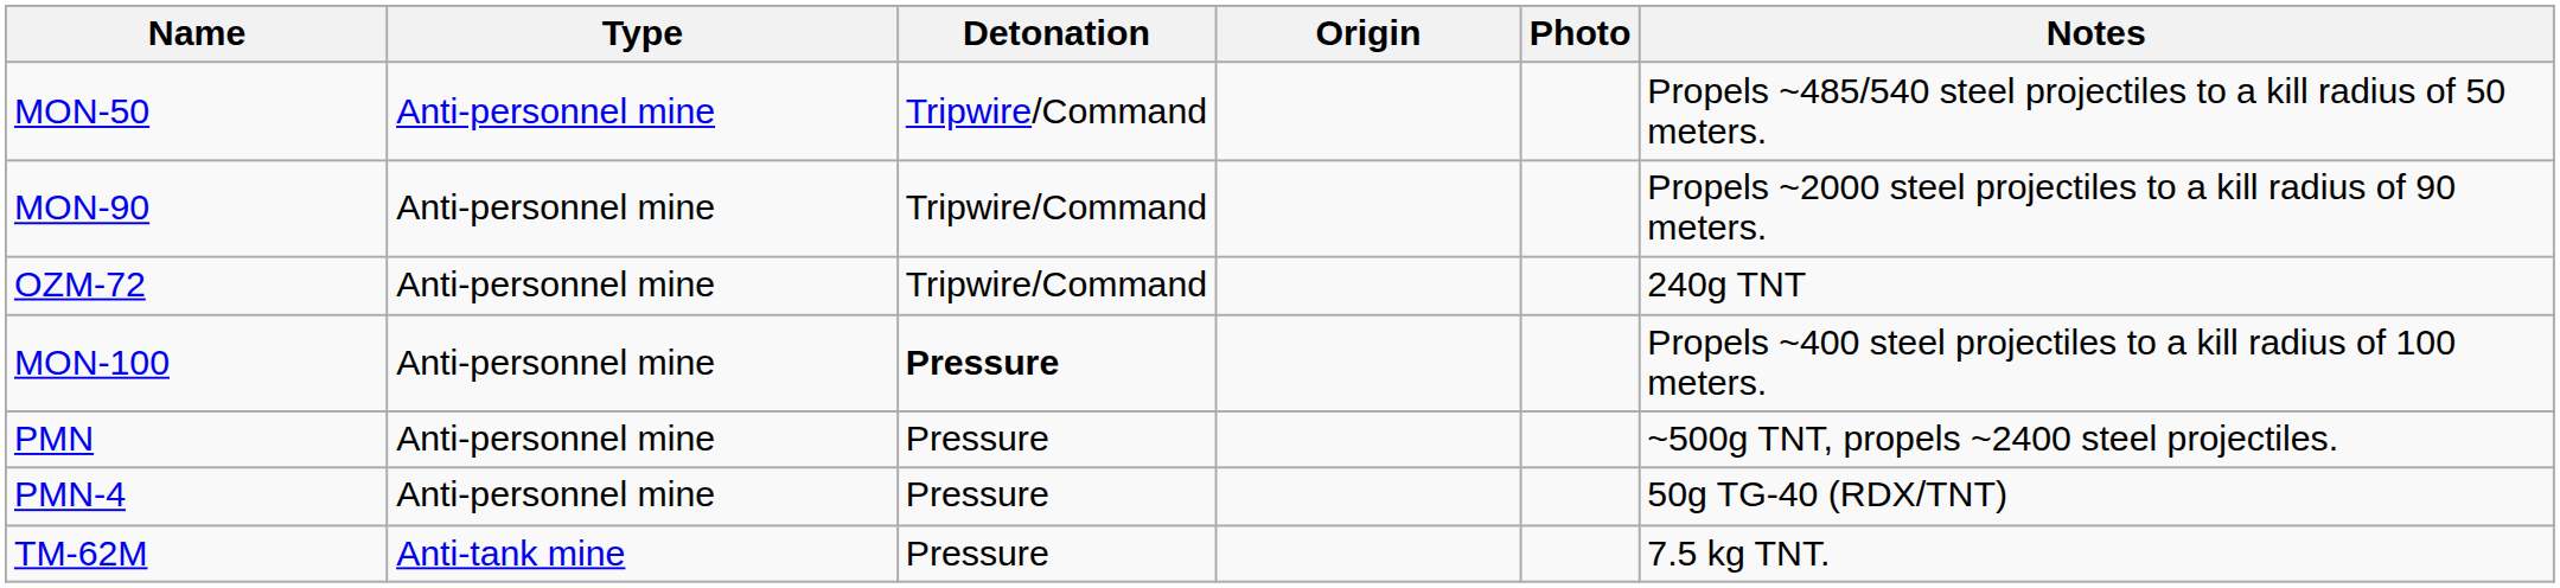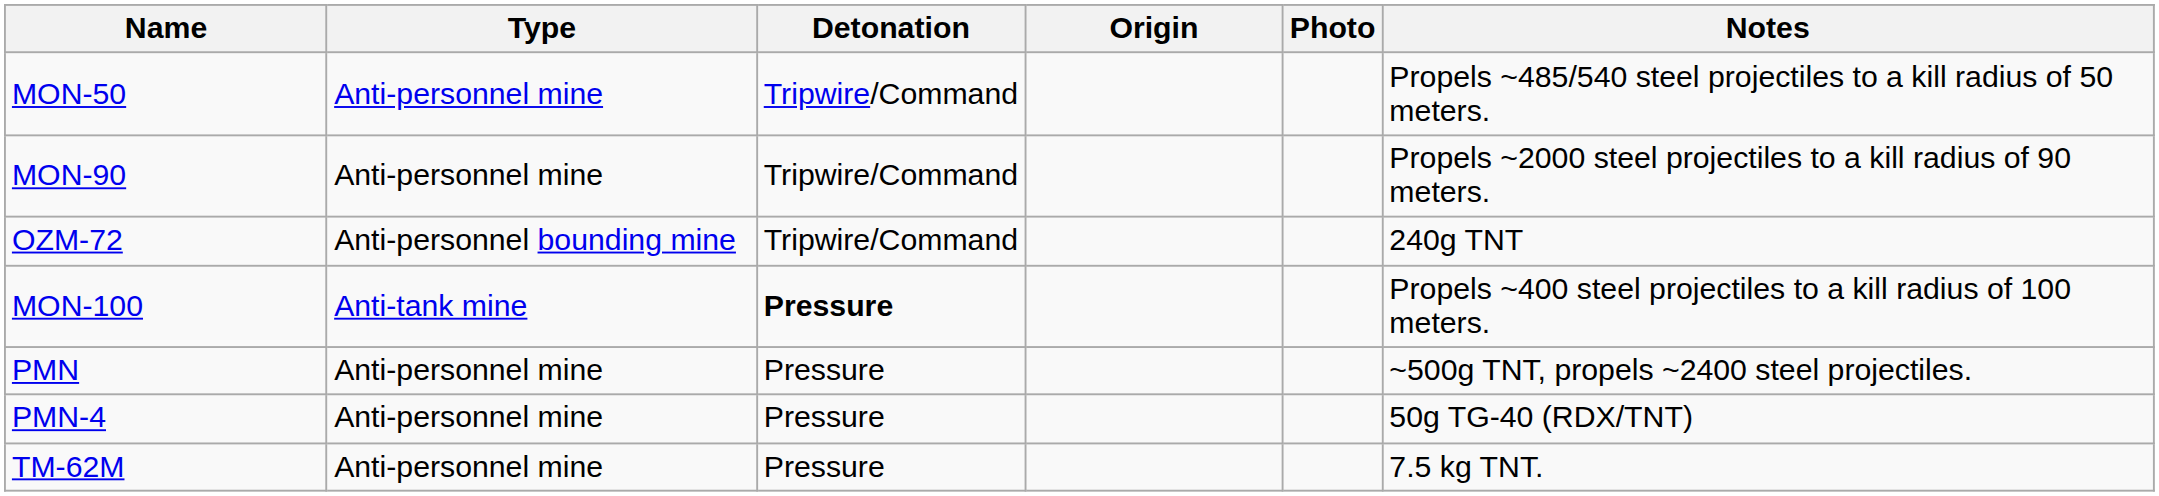 <table class="wikitable" style="width:90%;">
 <tr>
 <th style="width:15%;">Name</th>
 <th style="width:20%;">Type</th>
 <th style="width:12%;">Detonation</th>
 <th style="width:12%;">Origin</th>
 <th>Photo</th>
 <th>Notes</th>
 </tr>
 <tr>
 <td><a href='#'>MON-50</a></td>
 <td><a href='#'>Anti-personnel mine</a></td>
 <td><a href='#'>Tripwire</a>/Command</td>
 <td></td>
 <td></td>
 <td>Propels ~485/540 steel projectiles to a kill radius of 50 meters.</td>
 </tr>
 <tr>
 <td><a href='#'>MON-90</a></td>
 <td>Anti-personnel mine</td>
 <td>Tripwire/Command</td>
 <td></td>
 <td></td>
 <td>Propels ~2000 steel projectiles to a kill radius of 90 meters.</td>
 </tr>
 <tr>
 <td><a href='#'>OZM-72</a></td>
-<td>Anti-personnel mine</td>
+<td>Anti-personnel <a href='#'>bounding mine</a></td>
 <td>Tripwire/Command</td>
 <td></td>
 <td></td>
 <td>240g TNT</td>
 </tr>
 <tr>
 <td><a href='#'>MON-100</a></td>
-<td>Anti-personnel mine</td>
+<td><a href='#'>Anti-tank mine</a></td>
 <td><strong>Pressure</strong></td>
 <td></td>
 <td></td>
 <td>Propels ~400 steel projectiles to a kill radius of 100 meters.</td>
 </tr>
 <tr>
 <td><a href='#'>PMN</a></td>
 <td>Anti-personnel mine</td>
 <td>Pressure</td>
 <td></td>
 <td></td>
 <td>~500g TNT, propels ~2400 steel projectiles.</td>
 </tr>
 <tr>
 <td><a href='#'>PMN-4</a></td>
 <td>Anti-personnel mine</td>
 <td>Pressure</td>
 <td></td>
 <td></td>
 <td>50g TG-40 (RDX/TNT)</td>
 </tr>
 <tr>
 <td><a href='#'>TM-62M</a></td>
-<td><a href='#'>Anti-tank mine</a></td>
+<td>Anti-personnel mine</td>
 <td>Pressure</td>
 <td></td>
 <td></td>
 <td>7.5 kg TNT.</td>
 </tr>
 </table>
